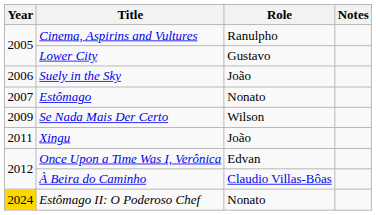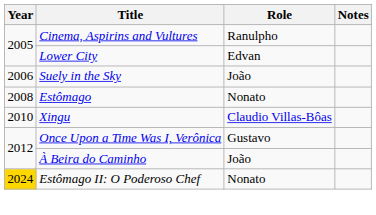 <table class="wikitable sortable">
 <tr>
 <th>Year</th>
 <th>Title</th>
 <th>Role</th>
 <th class="unsortable">Notes</th>
 </tr>
 <tr>
 <td rowspan="2">2005</td>
 <td><em><a href='#'>Cinema, Aspirins and Vultures</a></em></td>
 <td>Ranulpho</td>
 <td></td>
 </tr>
 <tr>
 <td><em><a href='#'>Lower City</a></em></td>
-<td>Gustavo</td>
+<td>Edvan</td>
 <td></td>
 </tr>
 <tr>
 <td>2006</td>
 <td><em><a href='#'>Suely in the Sky</a></em></td>
 <td>João</td>
 <td></td>
 </tr>
 <tr>
-<td>2007</td>
+<td>2008</td>
 <td><em><a href='#'>Estômago</a></em></td>
 <td>Nonato</td>
 <td></td>
 </tr>
 <tr>
-<td>2009</td>
-<td><em><a href='#'>Se Nada Mais Der Certo</a></em></td>
-<td>Wilson</td>
-<td></td>
-</tr>
-<tr>
-<td>2011</td>
+<td>2010</td>
 <td><em><a href='#'>Xingu</a></em></td>
-<td>João</td>
+<td><a href='#'>Claudio Villas-Bôas</a></td>
 <td></td>
 </tr>
 <tr>
 <td rowspan="2">2012</td>
 <td><em><a href='#'>Once Upon a Time Was I, Verônica</a></em></td>
-<td>Edvan</td>
+<td>Gustavo</td>
 <td></td>
 </tr>
 <tr>
 <td><em><a href='#'>À Beira do Caminho</a></em></td>
-<td><a href='#'>Claudio Villas-Bôas</a></td>
+<td>João</td>
 <td></td>
 </tr>
 <tr>
 <td style="background: gold;">2024</td>
 <td><em>Estômago II: O Poderoso Chef</em></td>
 <td>Nonato</td>
 <td></td>
 </tr>
 </table>
